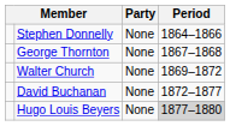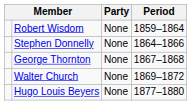 <table class="wikitable">
 <tr>
 <th colspan="2">Member</th>
 <th>Party</th>
 <th>Period</th>
+</tr>
+<tr>
+<td> </td>
+<td><a href='#'>Robert Wisdom</a></td>
+<td>None</td>
+<td>1859–1864</td>
 </tr>
 <tr>
 <td> </td>
 <td><a href='#'>Stephen Donnelly</a></td>
 <td>None</td>
 <td>1864–1866</td>
 </tr>
 <tr>
 <td> </td>
 <td><a href='#'>George Thornton</a></td>
 <td>None</td>
 <td>1867–1868</td>
 </tr>
 <tr>
 <td> </td>
 <td><a href='#'>Walter Church</a></td>
 <td>None</td>
 <td>1869–1872</td>
 </tr>
 <tr>
 <td> </td>
-<td><a href='#'>David Buchanan</a></td>
-<td>None</td>
-<td>1872–1877</td>
-</tr>
-<tr>
-<td> </td>
 <td><a href='#'>Hugo Louis Beyers</a></td>
 <td>None</td>
-<td style="background: lightgrey;">1877–1880</td>
+<td>1877–1880</td>
 </tr>
 </table>
